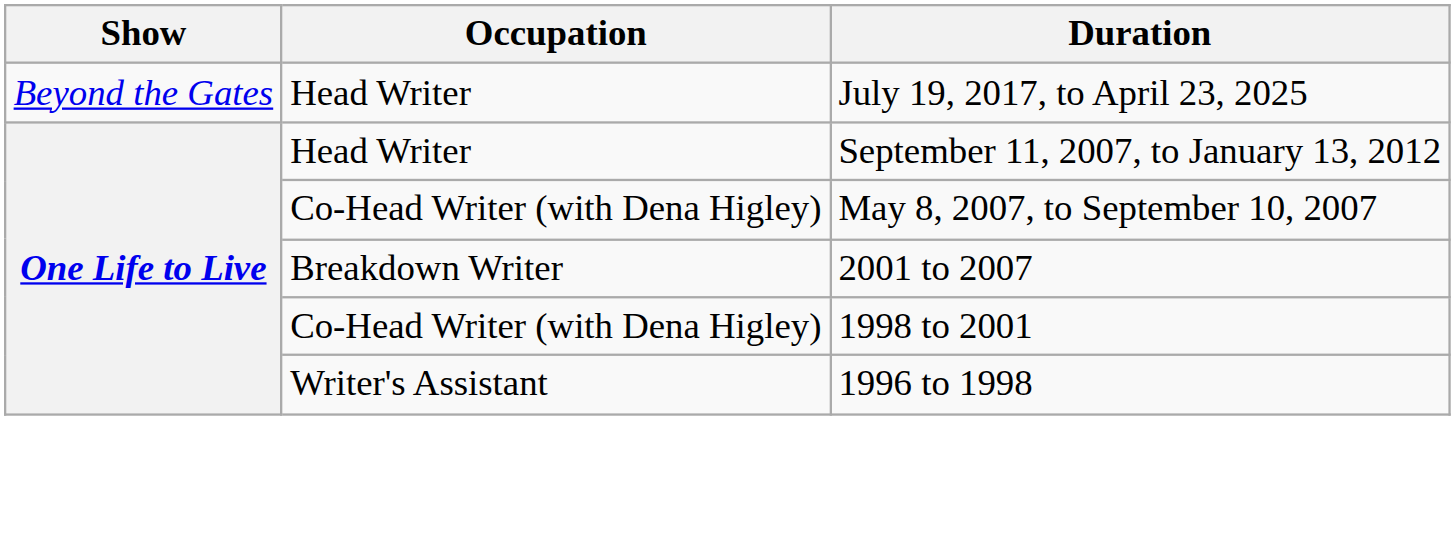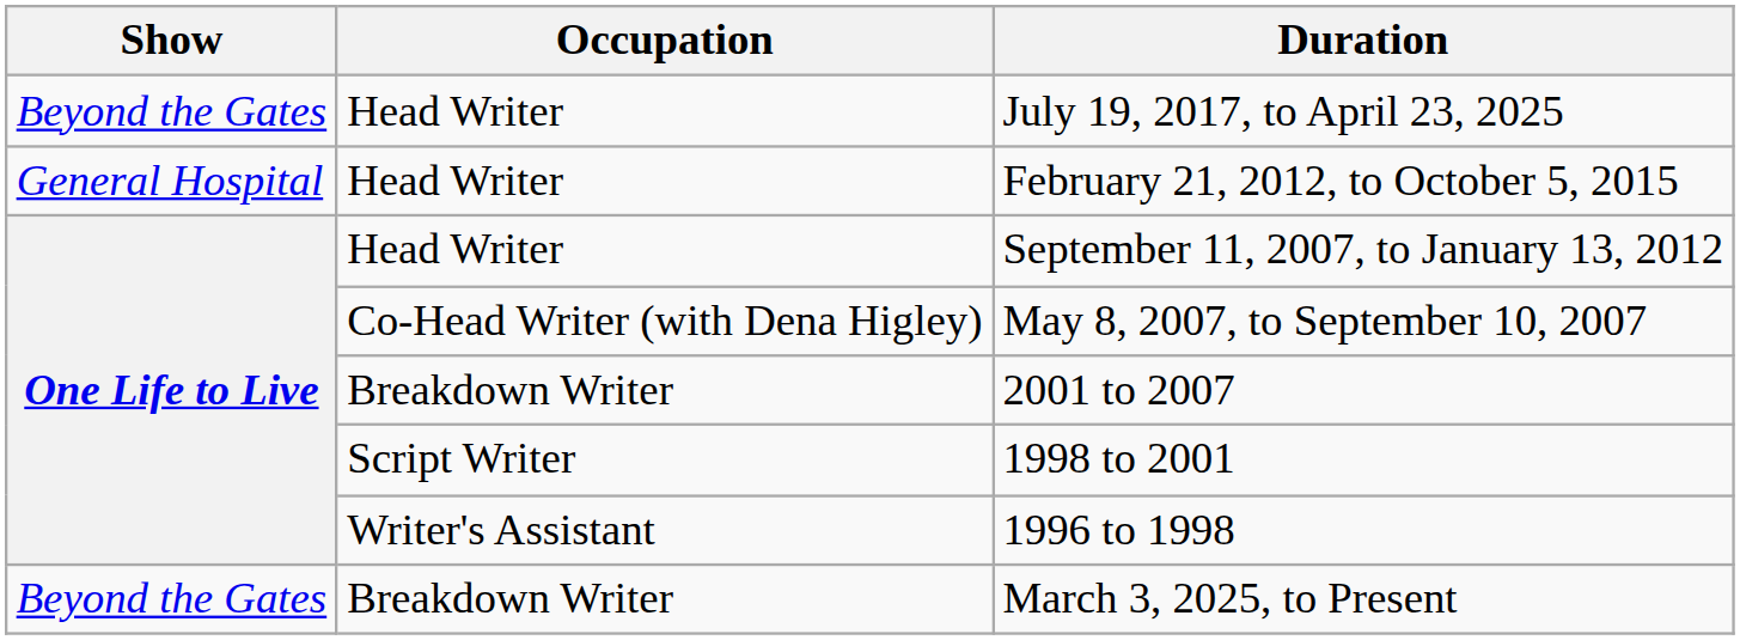 <table class="wikitable sortable">
 <tr>
 <th>Show</th>
 <th>Occupation</th>
 <th>Duration</th>
 </tr>
 <tr>
 <td><em><a href='#'>Beyond the Gates</a></em></td>
 <td>Head Writer</td>
 <td>July 19, 2017, to April 23, 2025</td>
+</tr>
+<tr>
+<td><em><a href='#'>General Hospital</a></em></td>
+<td>Head Writer</td>
+<td>February 21, 2012, to October 5, 2015</td>
 </tr>
 <tr>
 <th scope=row rowspan=5><em><a href='#'>One Life to Live</a></em></th>
 <td>Head Writer</td>
 <td>September 11, 2007, to January 13, 2012</td>
 </tr>
 <tr>
 <td>Co-Head Writer (with Dena Higley)</td>
 <td>May 8, 2007, to September 10, 2007</td>
 </tr>
 <tr>
 <td>Breakdown Writer</td>
 <td>2001 to 2007</td>
 </tr>
 <tr>
-<td>Co-Head Writer (with Dena Higley)</td>
+<td>Script Writer</td>
 <td>1998 to 2001</td>
 </tr>
 <tr>
 <td>Writer's Assistant</td>
 <td>1996 to 1998</td>
 </tr>
+<tr>
+<td><em><a href='#'>Beyond the Gates</a></em></td>
+<td>Breakdown Writer</td>
+<td>March 3, 2025, to Present</td>
+</tr>
 </table>
